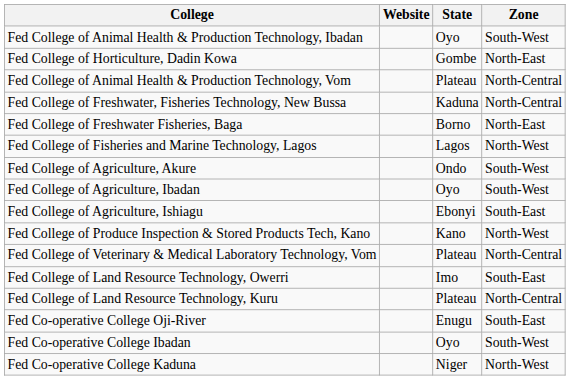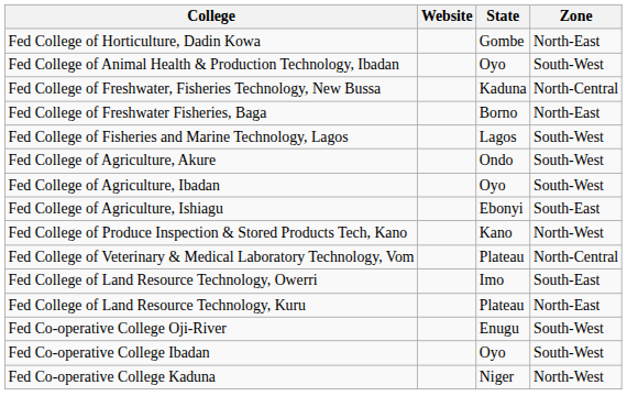 <table class="wikitable sortable">
 <tr>
 <th>College</th>
 <th>Website</th>
 <th>State</th>
 <th>Zone</th>
 </tr>
 <tr>
-<td>Fed College of Animal Health & Production Technology, Ibadan</td>
-<td></td>
-<td>Oyo</td>
-<td>South-West</td>
-</tr>
-<tr>
 <td>Fed College of Horticulture, Dadin Kowa</td>
 <td></td>
 <td>Gombe</td>
 <td>North-East</td>
 </tr>
 <tr>
-<td>Fed College of Animal Health & Production Technology, Vom</td>
+<td>Fed College of Animal Health & Production Technology, Ibadan</td>
 <td></td>
-<td>Plateau</td>
-<td>North-Central</td>
+<td>Oyo</td>
+<td>South-West</td>
 </tr>
 <tr>
 <td>Fed College of Freshwater, Fisheries Technology, New Bussa</td>
 <td></td>
 <td>Kaduna</td>
 <td>North-Central</td>
 </tr>
 <tr>
 <td>Fed College of Freshwater Fisheries, Baga</td>
 <td></td>
 <td>Borno</td>
 <td>North-East</td>
 </tr>
 <tr>
 <td>Fed College of Fisheries and Marine Technology, Lagos</td>
 <td></td>
 <td>Lagos</td>
-<td>North-West</td>
+<td>South-West</td>
 </tr>
 <tr>
 <td>Fed College of Agriculture, Akure</td>
 <td></td>
 <td>Ondo</td>
 <td>South-West</td>
 </tr>
 <tr>
 <td>Fed College of Agriculture, Ibadan</td>
 <td></td>
 <td>Oyo</td>
 <td>South-West</td>
 </tr>
 <tr>
 <td>Fed College of Agriculture, Ishiagu</td>
 <td></td>
 <td>Ebonyi</td>
 <td>South-East</td>
 </tr>
 <tr>
 <td>Fed College of Produce Inspection & Stored Products Tech, Kano</td>
 <td></td>
 <td>Kano</td>
 <td>North-West</td>
 </tr>
 <tr>
 <td>Fed College of Veterinary & Medical Laboratory Technology, Vom</td>
 <td></td>
 <td>Plateau</td>
 <td>North-Central</td>
 </tr>
 <tr>
 <td>Fed College of Land Resource Technology, Owerri</td>
 <td></td>
 <td>Imo</td>
 <td>South-East</td>
 </tr>
 <tr>
 <td>Fed College of Land Resource Technology, Kuru</td>
 <td></td>
 <td>Plateau</td>
-<td>North-Central</td>
+<td>North-East</td>
 </tr>
 <tr>
 <td>Fed Co-operative College Oji-River</td>
 <td></td>
 <td>Enugu</td>
-<td>South-East</td>
+<td>South-West</td>
 </tr>
 <tr>
 <td>Fed Co-operative College Ibadan</td>
 <td></td>
 <td>Oyo</td>
 <td>South-West</td>
 </tr>
 <tr>
 <td>Fed Co-operative College Kaduna</td>
 <td></td>
 <td>Niger</td>
 <td>North-West</td>
 </tr>
 </table>
